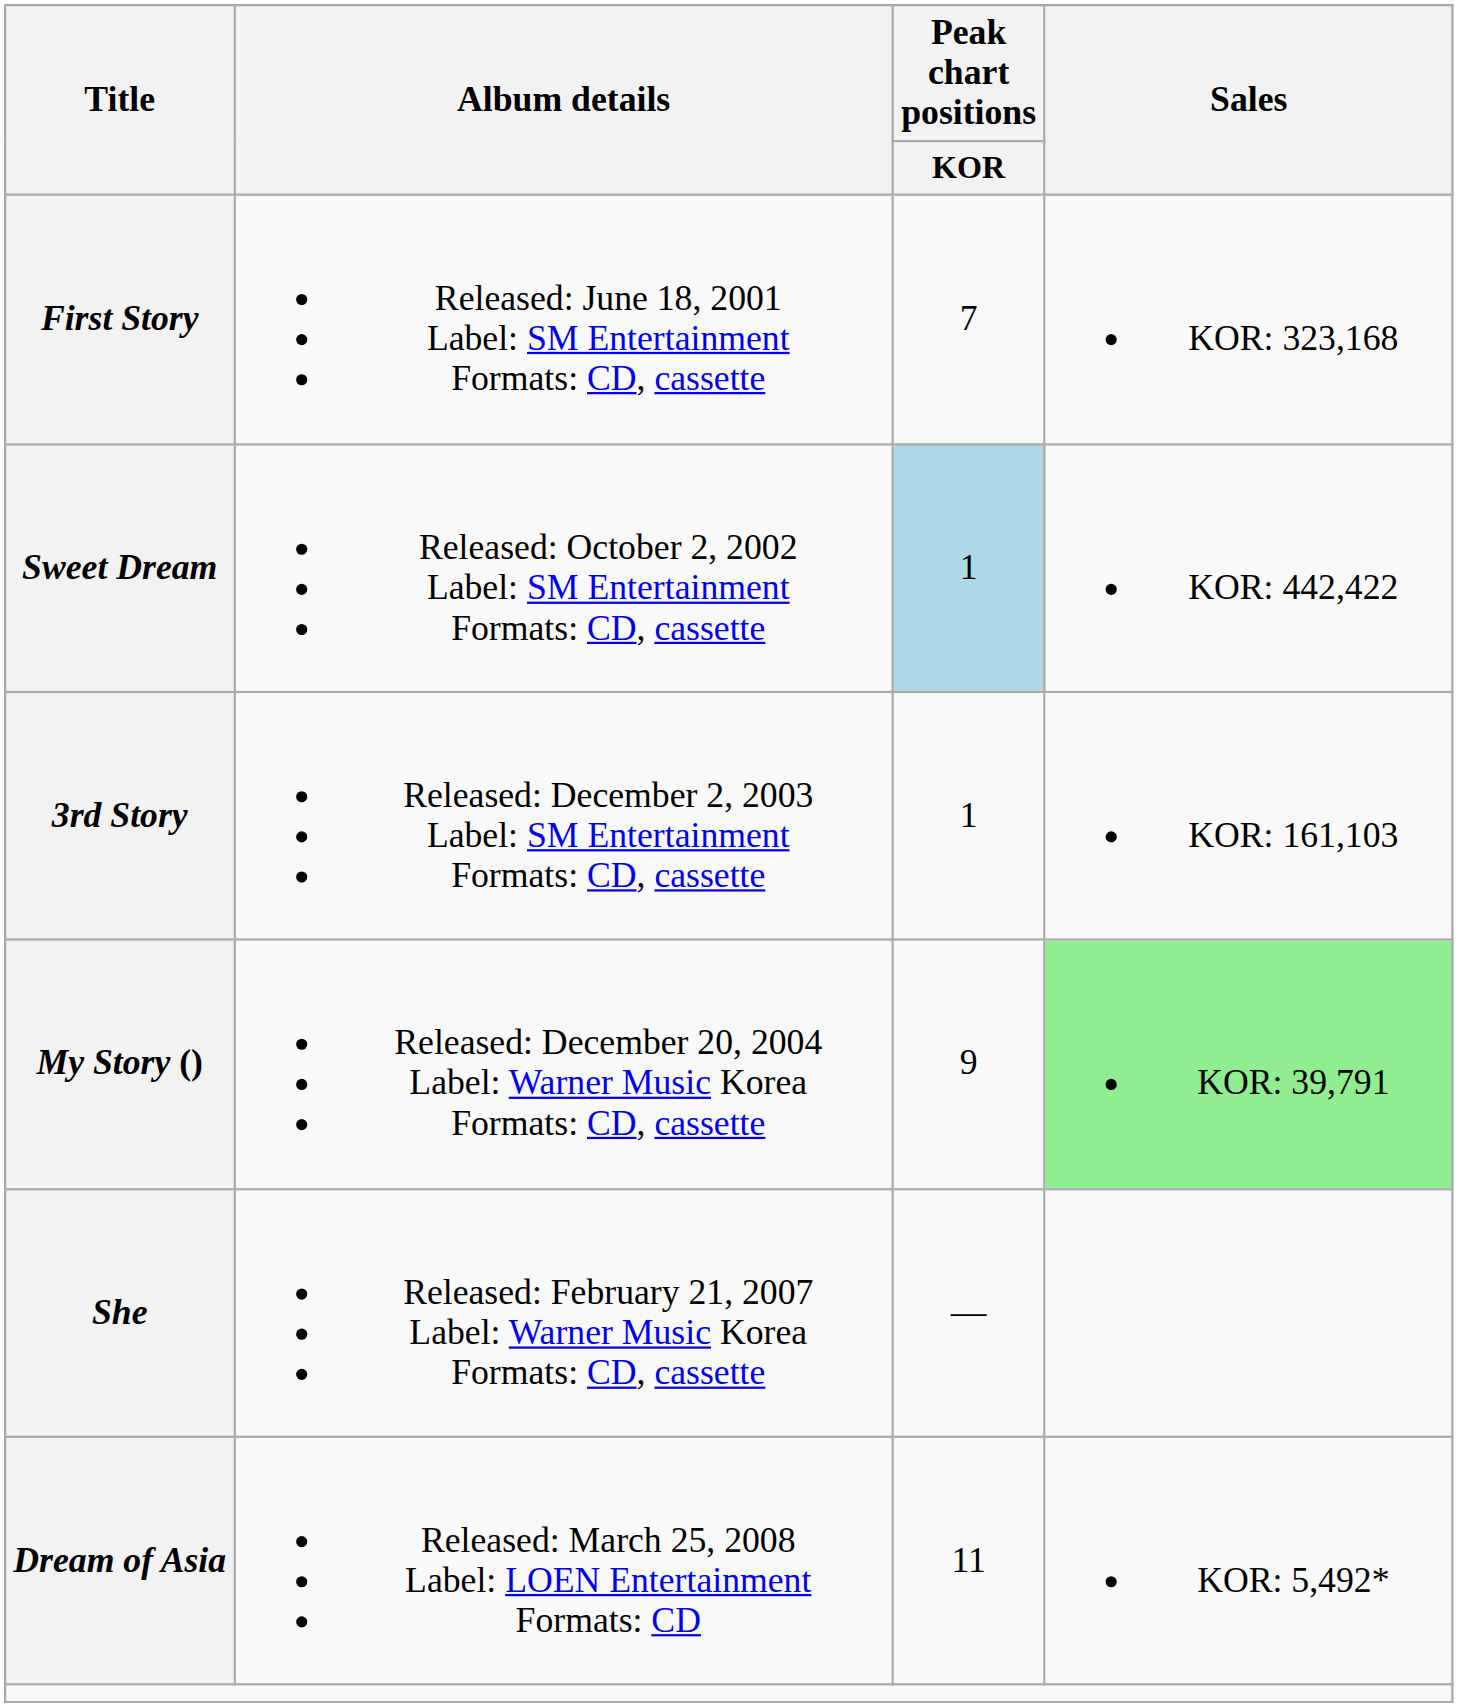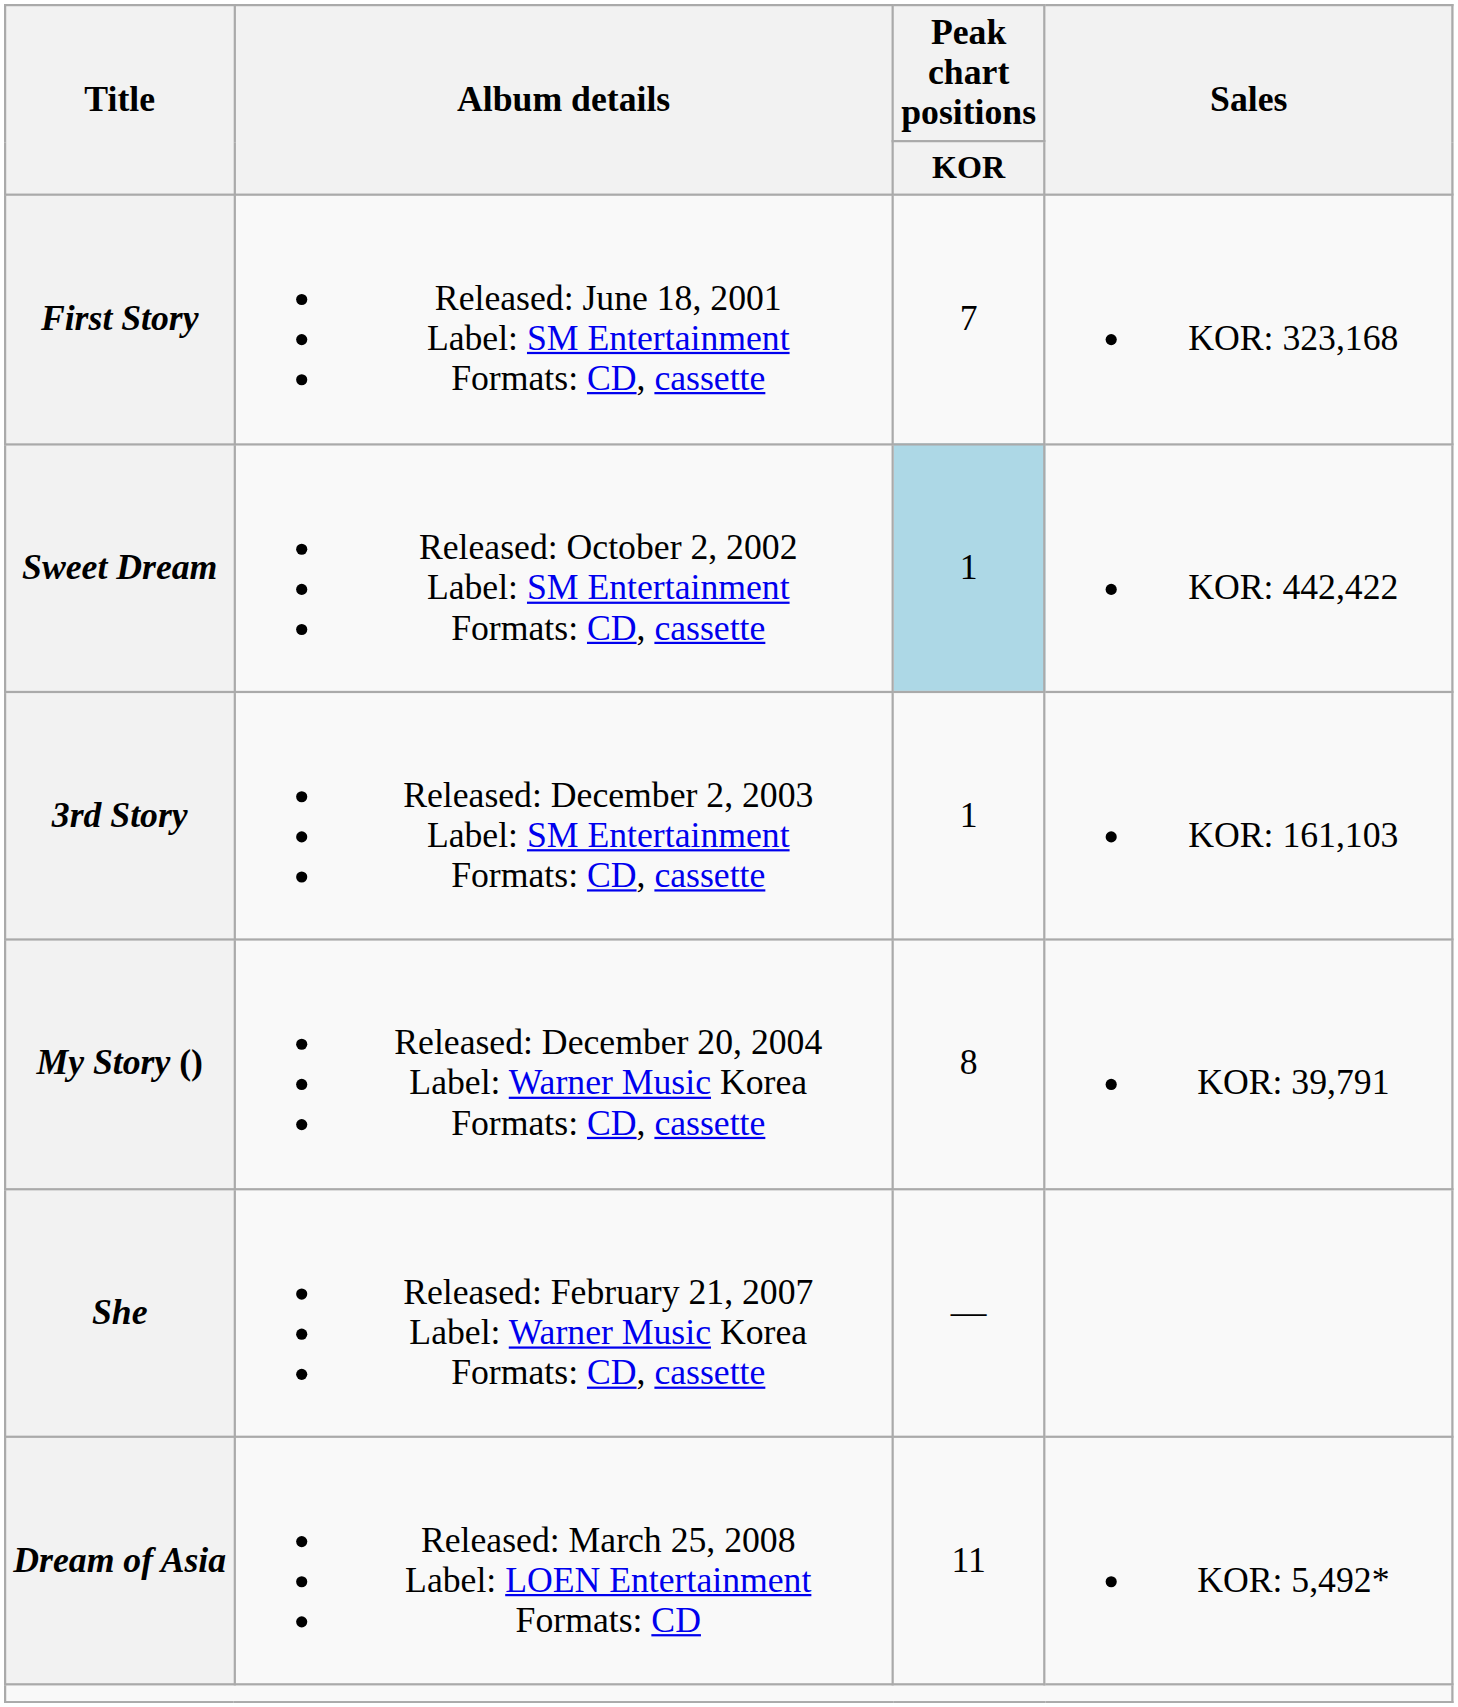 <table class="wikitable plainrowheaders" style="text-align:center">
 <tr>
 <th scope="col" rowspan="2">Title</th>
 <th scope="col" rowspan="2" style="width:18em">Album details</th>
 <th scope="col" colspan="1">Peak chart positions</th>
 <th scope="col" rowspan="2" style="width:11em">Sales</th>
 </tr>
 <tr>
 <th scope="col" style="width:3em;font-size:90%">KOR<br></th>
 </tr>
 <tr>
 <th scope="row"><em>First Story</em></th>
 <td><br><ul><li>Released: June 18, 2001</li><li>Label: <a href='#'>SM Entertainment</a></li><li>Formats: <a href='#'>CD</a>, <a href='#'>cassette</a></li></ul></td>
 <td>7</td>
 <td><br><ul><li>KOR: 323,168</li></ul></td>
 </tr>
 <tr>
 <th scope="row"><em>Sweet Dream</em></th>
 <td><br><ul><li>Released: October 2, 2002</li><li>Label: <a href='#'>SM Entertainment</a></li><li>Formats: <a href='#'>CD</a>, <a href='#'>cassette</a></li></ul></td>
 <td style="background: lightblue;">1</td>
 <td><br><ul><li>KOR: 442,422</li></ul></td>
 </tr>
 <tr>
 <th scope="row"><em>3rd Story</em></th>
 <td><br><ul><li>Released: December 2, 2003</li><li>Label: <a href='#'>SM Entertainment</a></li><li>Formats: <a href='#'>CD</a>, <a href='#'>cassette</a></li></ul></td>
 <td>1</td>
 <td><br><ul><li>KOR: 161,103</li></ul></td>
 </tr>
 <tr>
 <th scope="row"><em>My Story</em> ()</th>
 <td><br><ul><li>Released: December 20, 2004</li><li>Label: <a href='#'>Warner Music</a> Korea</li><li>Formats: <a href='#'>CD</a>, <a href='#'>cassette</a></li></ul></td>
-<td>9</td>
-<td style="background: lightgreen;"><br><ul><li>KOR: 39,791</li></ul></td>
+<td>8</td>
+<td><br><ul><li>KOR: 39,791</li></ul></td>
 </tr>
 <tr>
 <th scope="row"><em>She</em></th>
 <td><br><ul><li>Released: February 21, 2007</li><li>Label: <a href='#'>Warner Music</a> Korea</li><li>Formats: <a href='#'>CD</a>, <a href='#'>cassette</a></li></ul></td>
 <td>—</td>
 <td></td>
 </tr>
 <tr>
 <th scope="row"><em>Dream of Asia</em></th>
 <td><br><ul><li>Released: March 25, 2008</li><li>Label: <a href='#'>LOEN Entertainment</a></li><li>Formats: <a href='#'>CD</a></li></ul></td>
 <td>11</td>
 <td><br><ul><li>KOR: 5,492*</li></ul></td>
 </tr>
 <tr>
 <td colspan="4" style="text-align:center"></td>
 </tr>
 </table>
